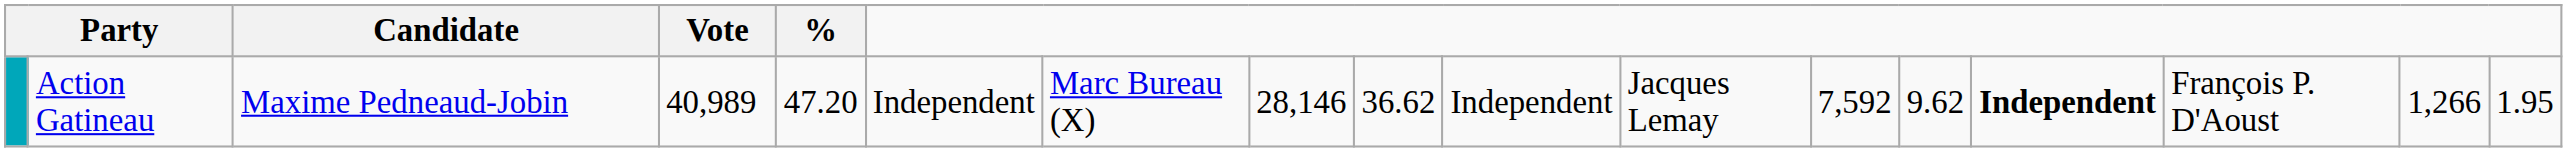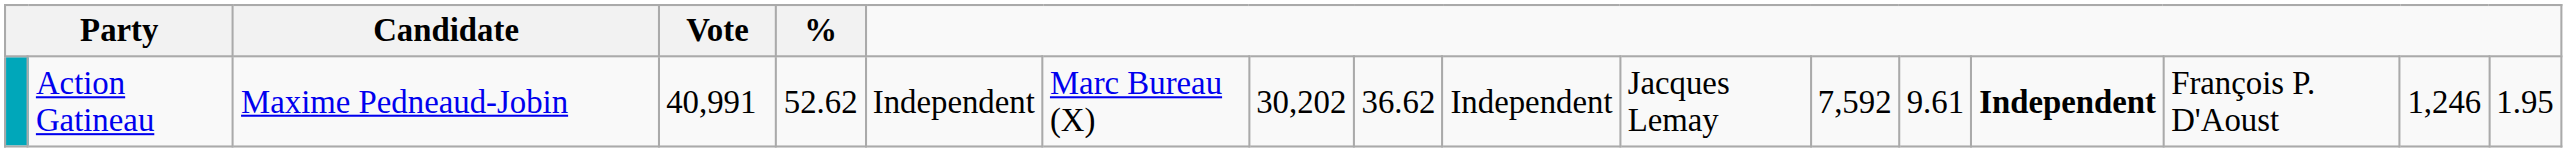 <table class="wikitable">
 <tr>
 <th bgcolor="#DDDDFF" width="100px" colspan="2">Party</th>
 <th bgcolor="#DDDDFF" width="200px">Candidate</th>
 <th bgcolor="#DDDDFF" width="50px">Vote</th>
 <th bgcolor="#DDDDFF" width="30px">%</th>
 </tr>
 <tr>
 <td bgcolor=#00a7ba> </td>
 <td><a href='#'>Action Gatineau</a></td>
 <td><a href='#'>Maxime Pedneaud-Jobin</a></td>
-<td>40,989</td>
-<td>47.20<br></td>
+<td>40,991</td>
+<td>52.62<br></td>
 <td>Independent</td>
 <td><a href='#'>Marc Bureau</a> (X)</td>
-<td>28,146</td>
+<td>30,202</td>
 <td>36.62<br></td>
 <td>Independent</td>
 <td>Jacques Lemay</td>
 <td>7,592</td>
-<td>9.62<br></td>
+<td>9.61<br></td>
 <td><strong>Independent</strong></td>
 <td>François P. D'Aoust</td>
-<td>1,266</td>
+<td>1,246</td>
 <td>1.95</td>
 </tr>
 </table>
